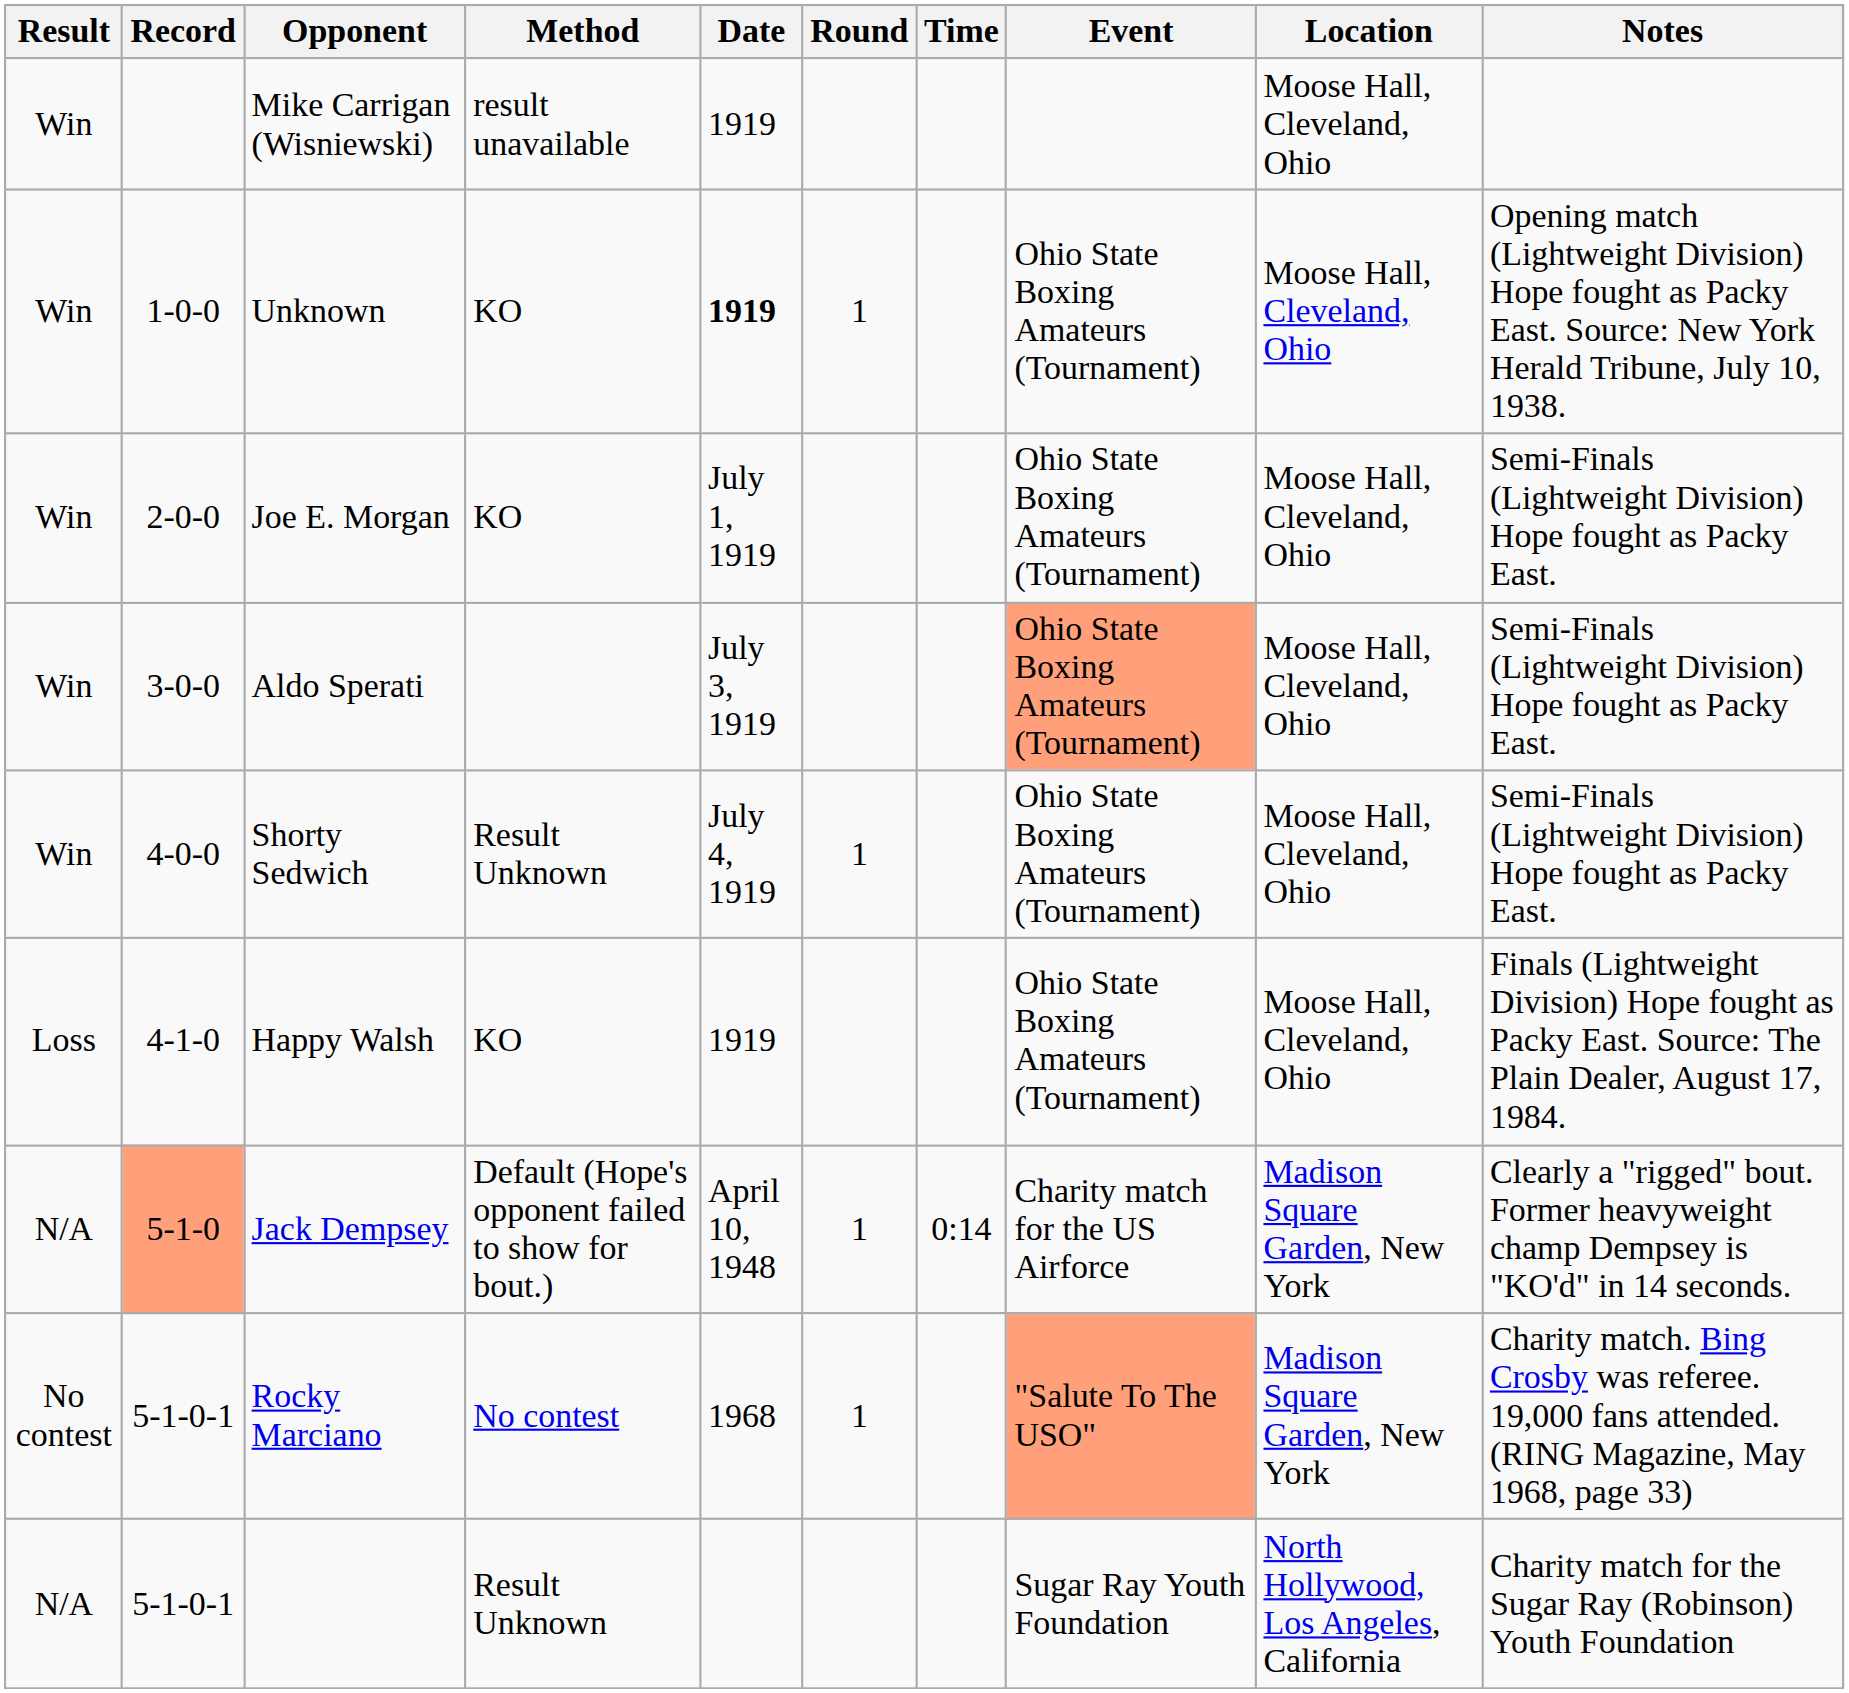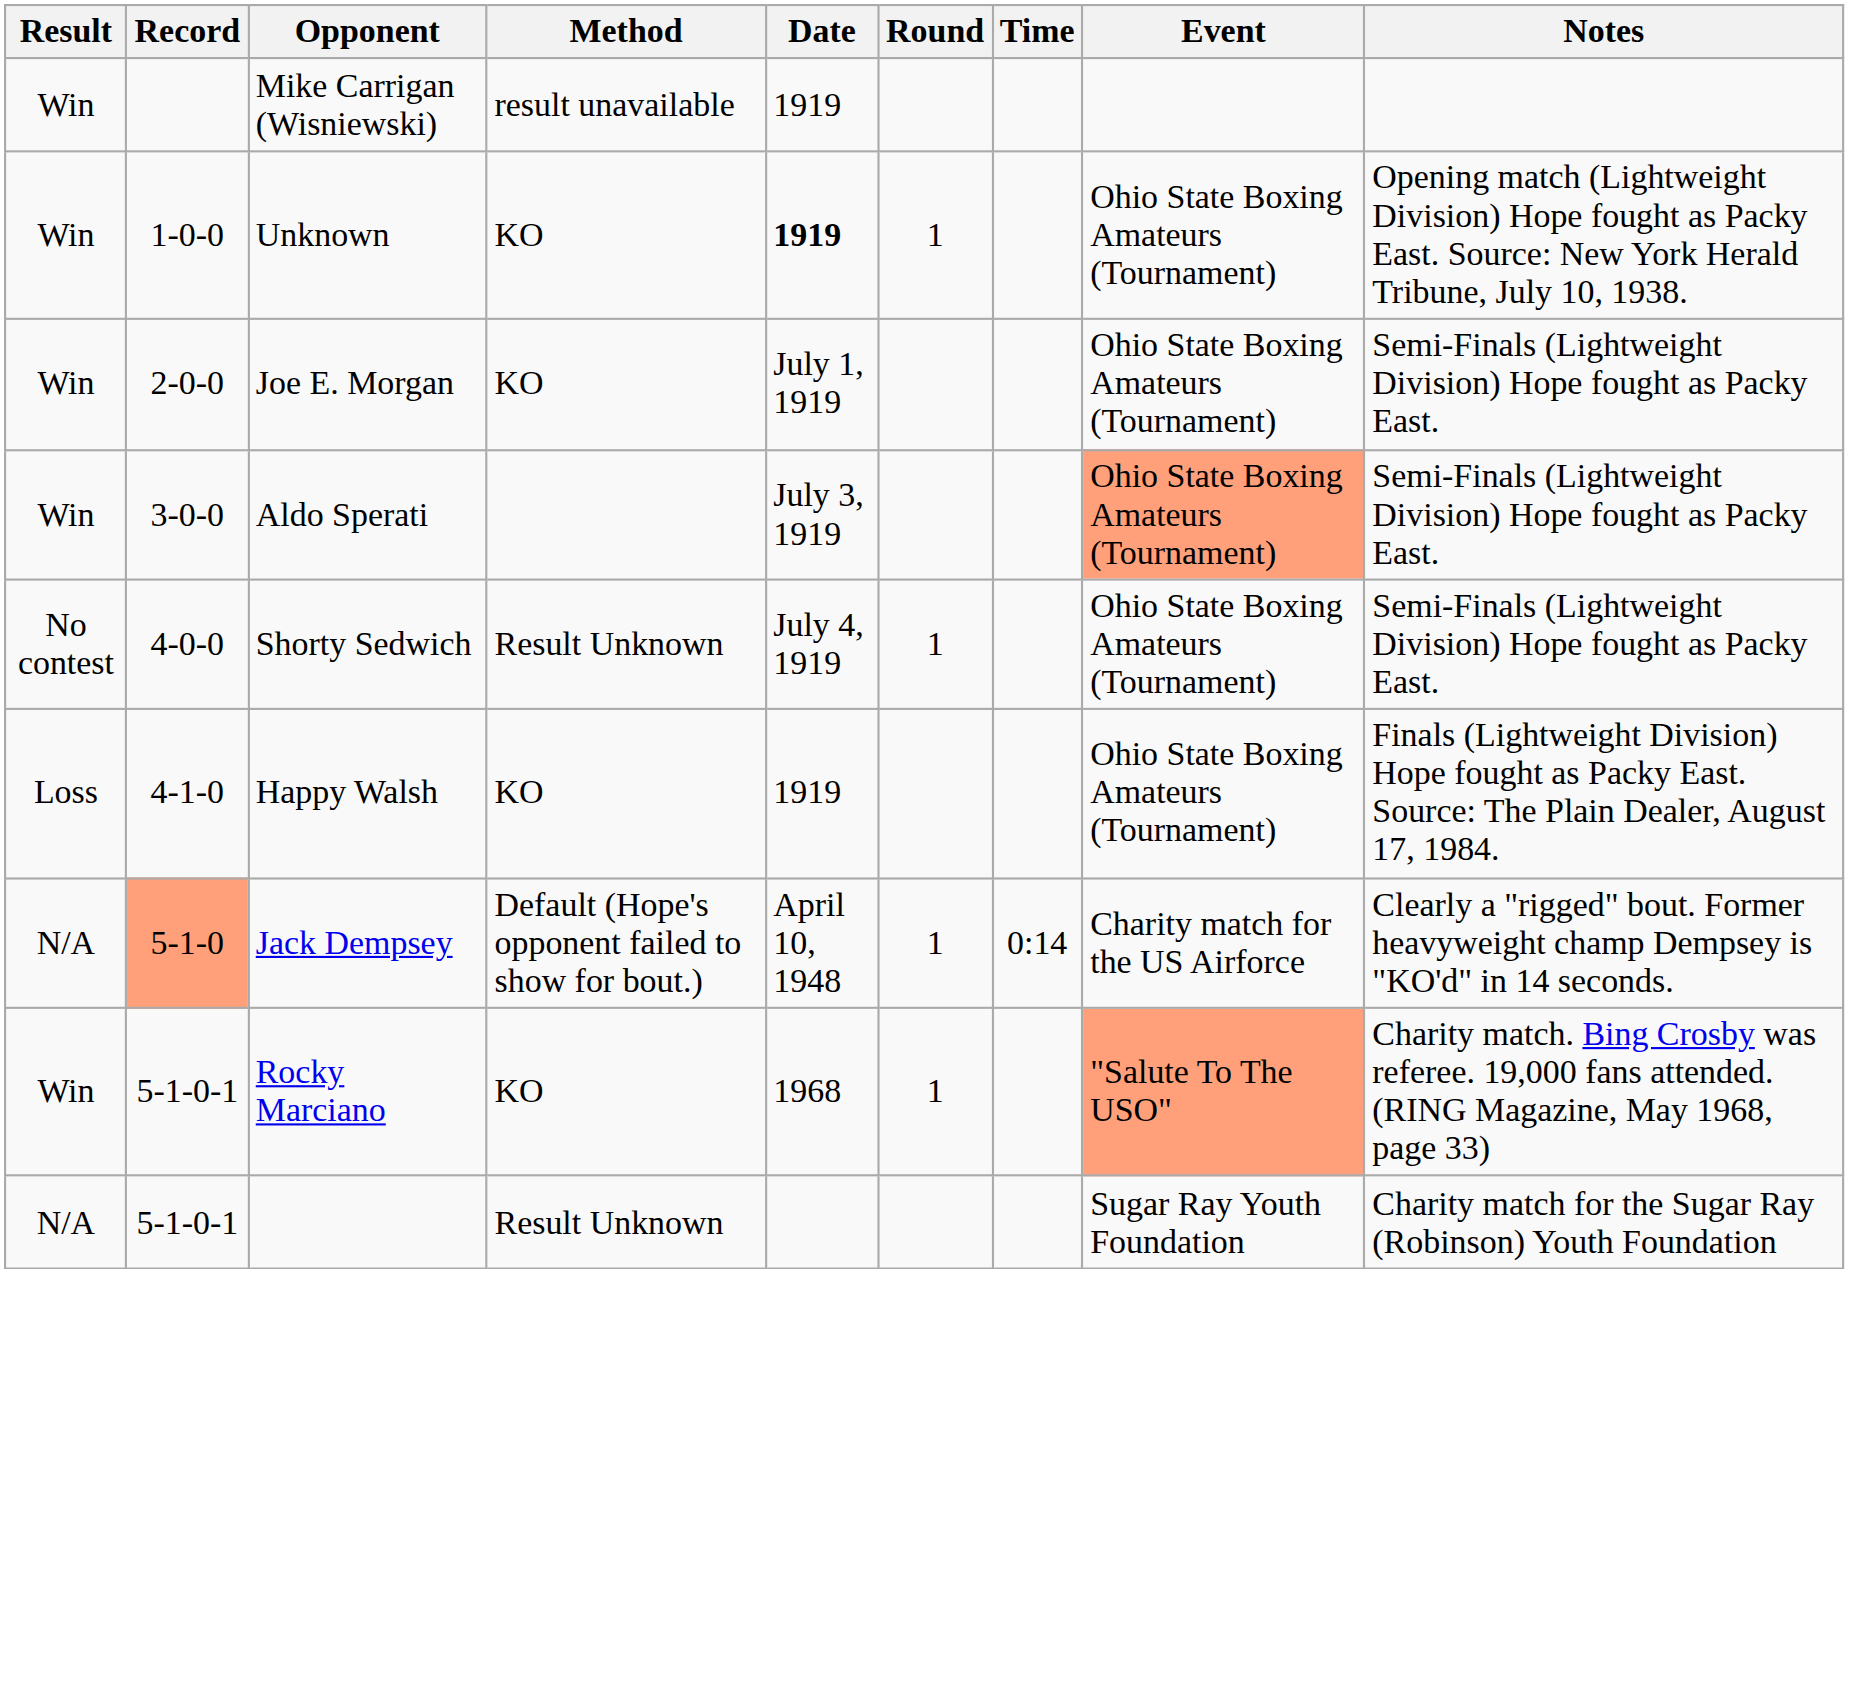 <table class="wikitable sortable" style="text-align:center">
 <tr>
 <th>Result</th>
 <th>Record</th>
 <th>Opponent<br></th>
 <th>Method</th>
 <th>Date</th>
 <th>Round</th>
 <th>Time</th>
 <th>Event</th>
-<th>Location</th>
 <th>Notes</th>
 </tr>
 <tr>
 <td>Win</td>
 <td></td>
 <td align=left> Mike Carrigan (Wisniewski)</td>
 <td align=left>result unavailable</td>
 <td align=left>1919</td>
 <td></td>
 <td></td>
 <td align=left></td>
-<td align=left>Moose Hall, Cleveland, Ohio</td>
 <td></td>
 </tr>
 <tr>
 <td>Win</td>
 <td>1-0-0</td>
 <td align=left> Unknown</td>
 <td align=left>KO</td>
 <td align=left><strong>1919</strong></td>
 <td>1</td>
 <td></td>
 <td align=left>Ohio State Boxing Amateurs (Tournament)</td>
-<td align=left>Moose Hall, <a href='#'>Cleveland, Ohio</a></td>
 <td align=left>Opening match (Lightweight Division) Hope fought as Packy East. Source: New York Herald Tribune, July 10, 1938.</td>
 </tr>
 <tr>
 <td>Win</td>
 <td>2-0-0</td>
 <td align=left> Joe E. Morgan</td>
 <td align=left>KO</td>
 <td align=left>July 1, 1919</td>
 <td></td>
 <td></td>
 <td align=left>Ohio State Boxing Amateurs (Tournament)</td>
-<td align=left>Moose Hall, Cleveland, Ohio</td>
 <td align=left>Semi-Finals (Lightweight Division) Hope fought as Packy East.</td>
 </tr>
 <tr>
 <td>Win</td>
 <td>3-0-0</td>
 <td align=left> Aldo Sperati</td>
 <td align=left></td>
 <td align=left>July 3, 1919</td>
 <td></td>
 <td></td>
 <td align=left style="background: lightsalmon;">Ohio State Boxing Amateurs (Tournament)</td>
-<td align=left>Moose Hall, Cleveland, Ohio</td>
 <td align=left>Semi-Finals (Lightweight Division) Hope fought as Packy East.</td>
 </tr>
 <tr>
-<td>Win</td>
+<td>No contest</td>
 <td>4-0-0</td>
 <td align=left> Shorty Sedwich</td>
 <td align=left>Result Unknown</td>
 <td align=left>July 4, 1919</td>
 <td>1</td>
 <td></td>
 <td align=left>Ohio State Boxing Amateurs (Tournament)</td>
-<td align=left>Moose Hall, Cleveland, Ohio</td>
 <td align=left>Semi-Finals (Lightweight Division) Hope fought as Packy East.</td>
 </tr>
 <tr>
 <td>Loss</td>
 <td>4-1-0</td>
 <td align=left> Happy Walsh</td>
 <td align=left>KO</td>
 <td align=left>1919</td>
 <td></td>
 <td></td>
 <td align=left>Ohio State Boxing Amateurs (Tournament)</td>
-<td align=left>Moose Hall, Cleveland, Ohio</td>
 <td align=left>Finals (Lightweight Division) Hope fought as Packy East. Source: The Plain Dealer, August 17, 1984.</td>
 </tr>
 <tr>
 <td>N/A</td>
 <td style="background: lightsalmon;">5-1-0</td>
 <td align=left> <a href='#'>Jack Dempsey</a></td>
 <td align=left>Default (Hope's opponent failed to show for bout.)</td>
 <td align=left>April 10, 1948</td>
 <td>1</td>
 <td>0:14</td>
 <td align=left>Charity match for the US Airforce</td>
-<td align=left><a href='#'>Madison Square Garden</a>, New York</td>
 <td align=left>Clearly a "rigged" bout. Former heavyweight champ Dempsey is "KO'd" in 14 seconds.</td>
 </tr>
 <tr>
-<td>No contest</td>
+<td>Win</td>
 <td>5-1-0-1</td>
 <td align=left> <a href='#'>Rocky Marciano</a></td>
-<td align=left><a href='#'>No contest</a></td>
+<td align=left>KO</td>
 <td align=left>1968</td>
 <td>1</td>
 <td></td>
 <td align=left style="background: lightsalmon;">"Salute To The USO"</td>
-<td align=left><a href='#'>Madison Square Garden</a>, New York</td>
 <td align=left>Charity match. <a href='#'>Bing Crosby</a> was referee. 19,000 fans attended. (RING Magazine, May 1968, page 33)</td>
 </tr>
 <tr>
 <td>N/A</td>
 <td>5-1-0-1</td>
 <td align=left></td>
 <td align=left>Result Unknown</td>
 <td align=left></td>
 <td></td>
 <td></td>
 <td align=left>Sugar Ray Youth Foundation</td>
-<td align=left><a href='#'>North Hollywood, Los Angeles</a>, California</td>
 <td align=left>Charity match for the Sugar Ray (Robinson) Youth Foundation</td>
 </tr>
 </table>
